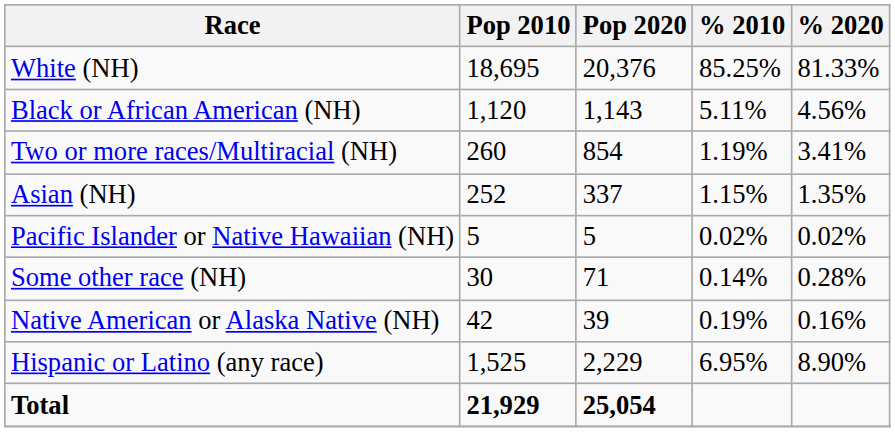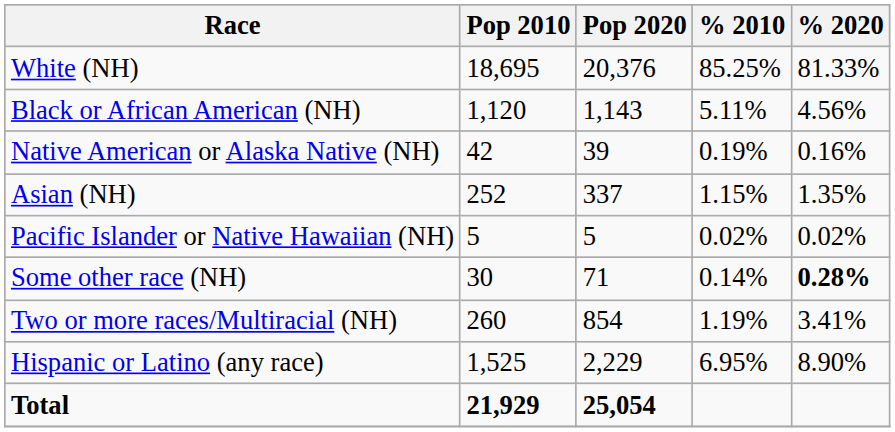 <table class="wikitable">
 <tr>
 <th>Race</th>
 <th>Pop 2010</th>
 <th>Pop 2020</th>
 <th>% 2010</th>
 <th>% 2020</th>
 </tr>
 <tr>
 <td><a href='#'>White</a> (NH)</td>
 <td>18,695</td>
 <td>20,376</td>
 <td>85.25%</td>
 <td>81.33%</td>
 </tr>
 <tr>
 <td><a href='#'>Black or African American</a> (NH)</td>
 <td>1,120</td>
 <td>1,143</td>
 <td>5.11%</td>
 <td>4.56%</td>
 </tr>
 <tr>
-<td><a href='#'>Two or more races/Multiracial</a> (NH)</td>
-<td>260</td>
-<td>854</td>
-<td>1.19%</td>
-<td>3.41%</td>
+<td><a href='#'>Native American</a> or <a href='#'>Alaska Native</a> (NH)</td>
+<td>42</td>
+<td>39</td>
+<td>0.19%</td>
+<td>0.16%</td>
 </tr>
 <tr>
 <td><a href='#'>Asian</a> (NH)</td>
 <td>252</td>
 <td>337</td>
 <td>1.15%</td>
 <td>1.35%</td>
 </tr>
 <tr>
 <td><a href='#'>Pacific Islander</a> or <a href='#'>Native Hawaiian</a> (NH)</td>
 <td>5</td>
 <td>5</td>
 <td>0.02%</td>
 <td>0.02%</td>
 </tr>
 <tr>
 <td><a href='#'>Some other race</a> (NH)</td>
 <td>30</td>
 <td>71</td>
 <td>0.14%</td>
-<td>0.28%</td>
+<td><strong>0.28%</strong></td>
 </tr>
 <tr>
-<td><a href='#'>Native American</a> or <a href='#'>Alaska Native</a> (NH)</td>
-<td>42</td>
-<td>39</td>
-<td>0.19%</td>
-<td>0.16%</td>
+<td><a href='#'>Two or more races/Multiracial</a> (NH)</td>
+<td>260</td>
+<td>854</td>
+<td>1.19%</td>
+<td>3.41%</td>
 </tr>
 <tr>
 <td><a href='#'>Hispanic or Latino</a> (any race)</td>
 <td>1,525</td>
 <td>2,229</td>
 <td>6.95%</td>
 <td>8.90%</td>
 </tr>
 <tr>
 <td><strong>Total</strong></td>
 <td><strong>21,929</strong></td>
 <td><strong>25,054</strong></td>
 <td></td>
 <td></td>
 </tr>
 <tr>
 </tr>
 </table>
